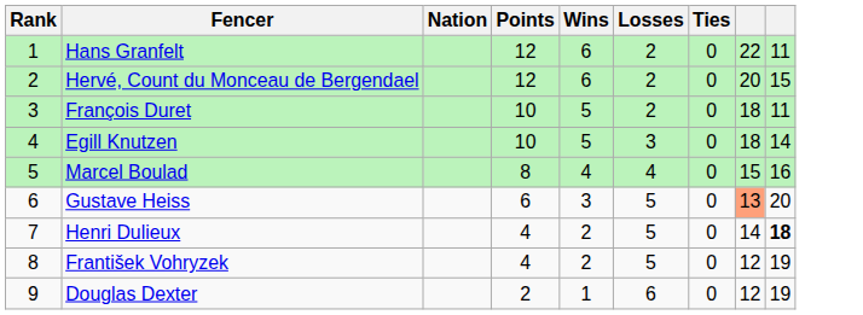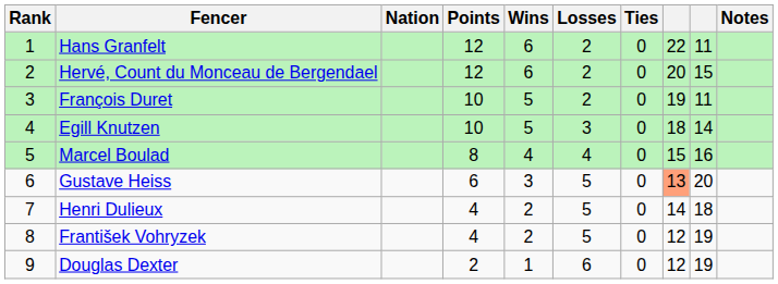 <table class="wikitable sortable" style="text-align: center;">
 <tr>
 <th>Rank</th>
 <th>Fencer</th>
 <th>Nation</th>
 <th>Points</th>
 <th>Wins</th>
 <th>Losses</th>
 <th>Ties</th>
 <th></th>
 <th></th>
+<th>Notes</th>
 </tr>
 <tr style="background:#bbf3bb;">
 <td>1</td>
 <td align=left><a href='#'>Hans Granfelt</a></td>
 <td align=left></td>
 <td>12</td>
 <td>6</td>
 <td>2</td>
 <td>0</td>
 <td>22</td>
 <td>11</td>
+<td></td>
 </tr>
 <tr style="background:#bbf3bb;">
 <td>2</td>
 <td align=left><a href='#'>Hervé, Count du Monceau de Bergendael</a></td>
 <td align=left></td>
 <td>12</td>
 <td>6</td>
 <td>2</td>
 <td>0</td>
 <td>20</td>
 <td>15</td>
+<td></td>
 </tr>
 <tr style="background:#bbf3bb;">
 <td>3</td>
 <td align=left><a href='#'>François Duret</a></td>
 <td align=left></td>
 <td>10</td>
 <td>5</td>
 <td>2</td>
 <td>0</td>
-<td>18</td>
+<td>19</td>
 <td>11</td>
+<td></td>
 </tr>
 <tr style="background:#bbf3bb;">
 <td>4</td>
 <td align=left><a href='#'>Egill Knutzen</a></td>
 <td align=left></td>
 <td>10</td>
 <td>5</td>
 <td>3</td>
 <td>0</td>
 <td>18</td>
 <td>14</td>
+<td></td>
 </tr>
 <tr style="background:#bbf3bb;">
 <td>5</td>
 <td align=left><a href='#'>Marcel Boulad</a></td>
 <td align=left></td>
 <td>8</td>
 <td>4</td>
 <td>4</td>
 <td>0</td>
 <td>15</td>
 <td>16</td>
+<td></td>
 </tr>
 <tr>
 <td>6</td>
 <td align=left><a href='#'>Gustave Heiss</a></td>
 <td align=left></td>
 <td>6</td>
 <td>3</td>
 <td>5</td>
 <td>0</td>
 <td style="background: lightsalmon;">13</td>
 <td>20</td>
+<td></td>
 </tr>
 <tr>
 <td>7</td>
 <td align=left><a href='#'>Henri Dulieux</a></td>
 <td align=left></td>
 <td>4</td>
 <td>2</td>
 <td>5</td>
 <td>0</td>
 <td>14</td>
-<td><strong>18</strong></td>
+<td>18</td>
+<td></td>
 </tr>
 <tr>
 <td>8</td>
 <td align=left><a href='#'>František Vohryzek</a></td>
 <td align=left></td>
 <td>4</td>
 <td>2</td>
 <td>5</td>
 <td>0</td>
 <td>12</td>
 <td>19</td>
+<td></td>
 </tr>
 <tr>
 <td>9</td>
 <td align=left><a href='#'>Douglas Dexter</a></td>
 <td align=left></td>
 <td>2</td>
 <td>1</td>
 <td>6</td>
 <td>0</td>
 <td>12</td>
 <td>19</td>
+<td></td>
 </tr>
 </table>
